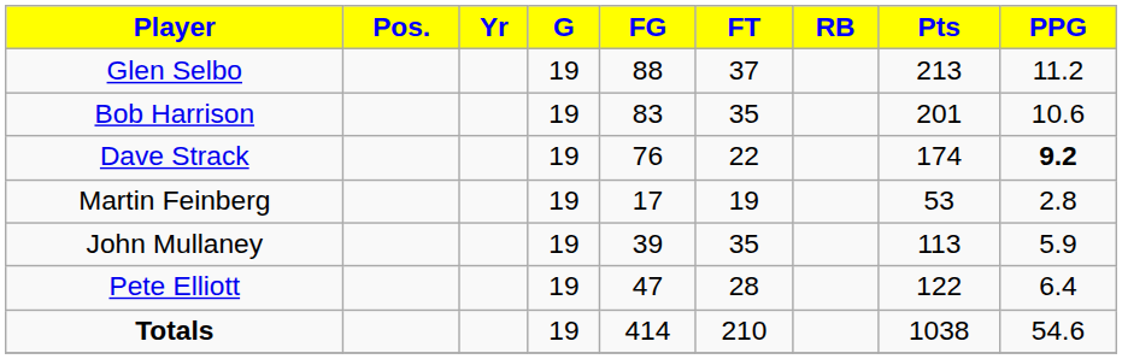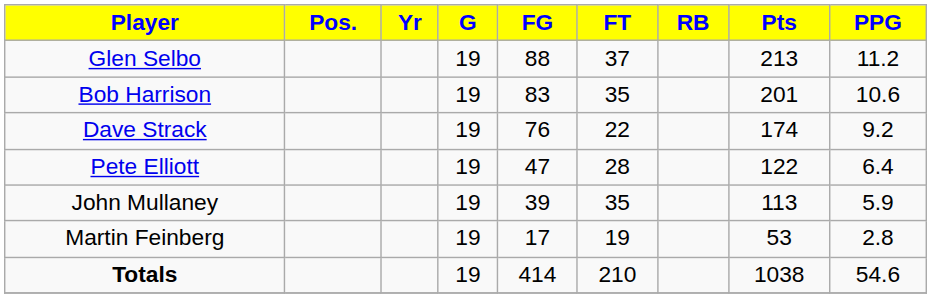 <table class="wikitable" width="650">
 <tr align="center"  style="background:yellow;color:blue;">
 <td><strong>Player</strong></td>
 <td><strong>Pos.</strong></td>
 <td><strong>Yr</strong></td>
 <td><strong>G</strong></td>
 <td><strong>FG</strong></td>
 <td><strong>FT</strong></td>
 <td><strong>RB</strong></td>
 <td><strong>Pts</strong></td>
 <td><strong>PPG</strong></td>
 </tr>
 <tr align="center" bgcolor="">
 <td><a href='#'>Glen Selbo</a></td>
 <td></td>
 <td></td>
 <td>19</td>
 <td>88</td>
 <td>37</td>
 <td></td>
 <td>213</td>
 <td>11.2</td>
 </tr>
 <tr align="center" bgcolor="">
 <td><a href='#'>Bob Harrison</a></td>
 <td></td>
 <td></td>
 <td>19</td>
 <td>83</td>
 <td>35</td>
 <td></td>
 <td>201</td>
 <td>10.6</td>
 </tr>
 <tr align="center" bgcolor="">
 <td><a href='#'>Dave Strack</a></td>
 <td></td>
 <td></td>
 <td>19</td>
 <td>76</td>
 <td>22</td>
 <td></td>
 <td>174</td>
-<td><strong>9.2</strong></td>
+<td>9.2</td>
 </tr>
 <tr align="center" bgcolor="">
-<td>Martin Feinberg</td>
+<td><a href='#'>Pete Elliott</a></td>
 <td></td>
 <td></td>
 <td>19</td>
-<td>17</td>
-<td>19</td>
+<td>47</td>
+<td>28</td>
 <td></td>
-<td>53</td>
-<td>2.8</td>
+<td>122</td>
+<td>6.4</td>
 </tr>
 <tr align="center" bgcolor="">
 <td>John Mullaney</td>
 <td></td>
 <td></td>
 <td>19</td>
 <td>39</td>
 <td>35</td>
 <td></td>
 <td>113</td>
 <td>5.9</td>
 </tr>
 <tr align="center" bgcolor="">
-<td><a href='#'>Pete Elliott</a></td>
+<td>Martin Feinberg</td>
 <td></td>
 <td></td>
 <td>19</td>
-<td>47</td>
-<td>28</td>
+<td>17</td>
+<td>19</td>
 <td></td>
-<td>122</td>
-<td>6.4</td>
+<td>53</td>
+<td>2.8</td>
 </tr>
 <tr align="center" bgcolor="">
 <td><strong>Totals</strong></td>
 <td></td>
 <td></td>
 <td>19</td>
 <td>414</td>
 <td>210</td>
 <td></td>
 <td>1038</td>
 <td>54.6</td>
 </tr>
 <tr align="center" bgcolor="">
 </tr>
 </table>
